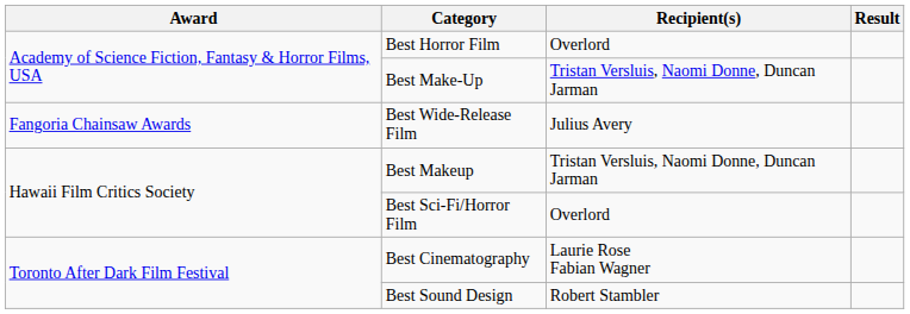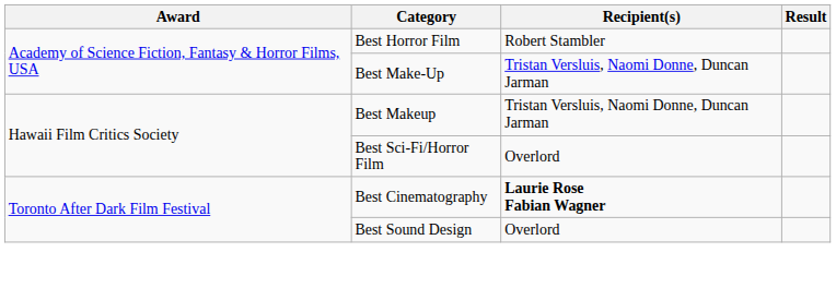 <table class="wikitable">
 <tr>
 <th scope="col">Award</th>
 <th scope="col">Category</th>
 <th scope="col">Recipient(s)</th>
 <th scope="col">Result</th>
 </tr>
 <tr>
 <td rowspan="2"><a href='#'>Academy of Science Fiction, Fantasy & Horror Films, USA</a></td>
 <td>Best Horror Film</td>
-<td>Overlord</td>
+<td>Robert Stambler</td>
 <td></td>
 </tr>
 <tr>
 <td>Best Make-Up</td>
 <td><a href='#'>Tristan Versluis</a>, <a href='#'>Naomi Donne</a>, Duncan Jarman</td>
-<td></td>
-</tr>
-<tr>
-<td><a href='#'>Fangoria Chainsaw Awards</a></td>
-<td>Best Wide-Release Film</td>
-<td>Julius Avery</td>
 <td></td>
 </tr>
 <tr>
 <td rowspan="2">Hawaii Film Critics Society</td>
 <td>Best Makeup</td>
 <td>Tristan Versluis, Naomi Donne, Duncan Jarman</td>
 <td></td>
 </tr>
 <tr>
 <td>Best Sci-Fi/Horror Film</td>
 <td>Overlord</td>
 <td></td>
 </tr>
 <tr>
 <td rowspan="2"><a href='#'>Toronto After Dark Film Festival</a></td>
 <td>Best Cinematography</td>
-<td>Laurie Rose<br>Fabian Wagner</td>
+<td><strong>Laurie Rose<br>Fabian Wagner</strong></td>
 <td></td>
 </tr>
 <tr>
 <td>Best Sound Design</td>
-<td>Robert Stambler</td>
+<td>Overlord</td>
 <td></td>
 </tr>
 </table>
